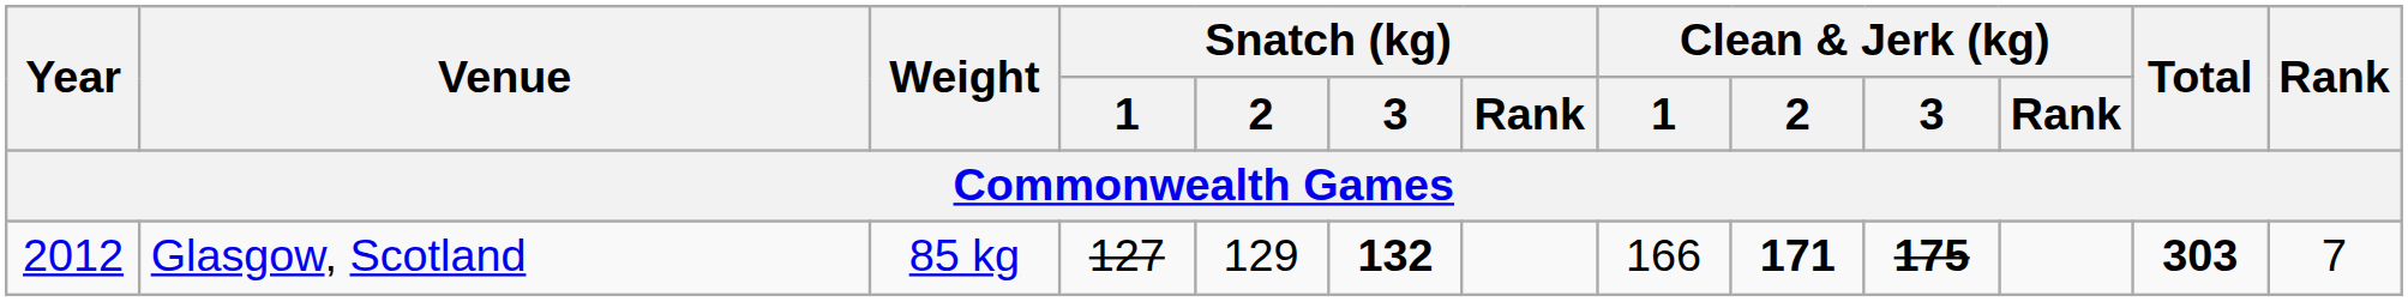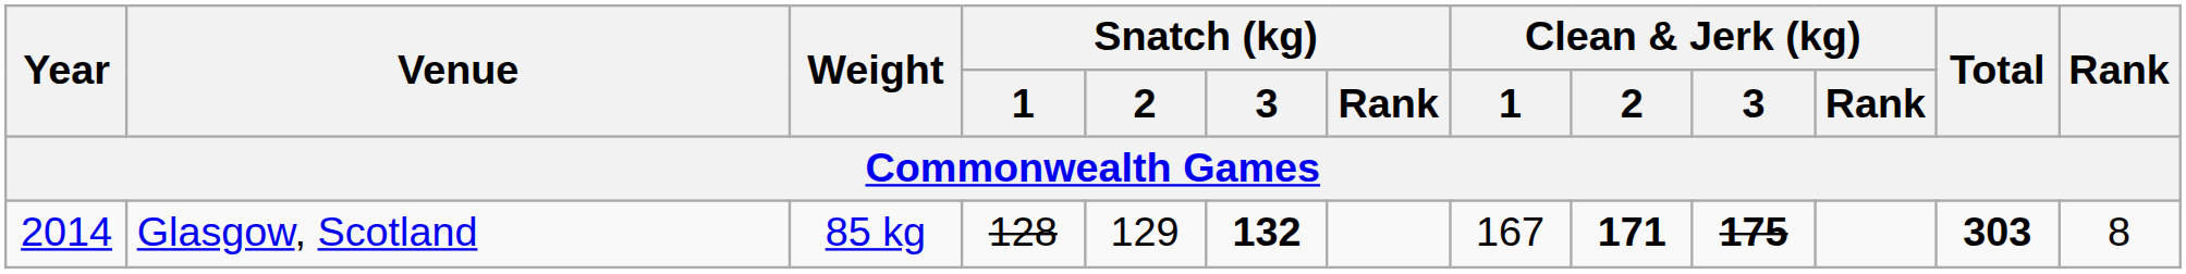 <table class = "wikitable" style="text-align:center;">
 <tr>
 <th rowspan=2 width=40>Year</th>
 <th rowspan=2 width=250>Venue</th>
 <th rowspan=2 width=60>Weight</th>
 <th colspan=4>Snatch (kg)</th>
 <th colspan=4>Clean & Jerk (kg)</th>
 <th rowspan=2 width=40>Total</th>
 <th rowspan=2 width=40>Rank</th>
 </tr>
 <tr>
 <th width=40>1</th>
 <th width=40>2</th>
 <th width=40>3</th>
 <th width=40>Rank</th>
 <th width=40>1</th>
 <th width=40>2</th>
 <th width=40>3</th>
 <th width=40>Rank</th>
 </tr>
 <tr>
 <th colspan=13><a href='#'>Commonwealth Games</a></th>
 </tr>
 <tr>
-<td><a href='#'>2012</a></td>
+<td><a href='#'>2014</a></td>
 <td align=left> <a href='#'>Glasgow</a>, <a href='#'>Scotland</a></td>
 <td><a href='#'>85 kg</a></td>
-<td><s>127</s></td>
+<td><s>128</s></td>
 <td>129</td>
 <td><strong>132</strong></td>
 <td></td>
-<td>166</td>
+<td>167</td>
 <td><strong>171</strong></td>
 <td><strong><s>175</s></strong></td>
 <td></td>
 <td><strong>303</strong></td>
-<td>7</td>
+<td>8</td>
 </tr>
 </table>
